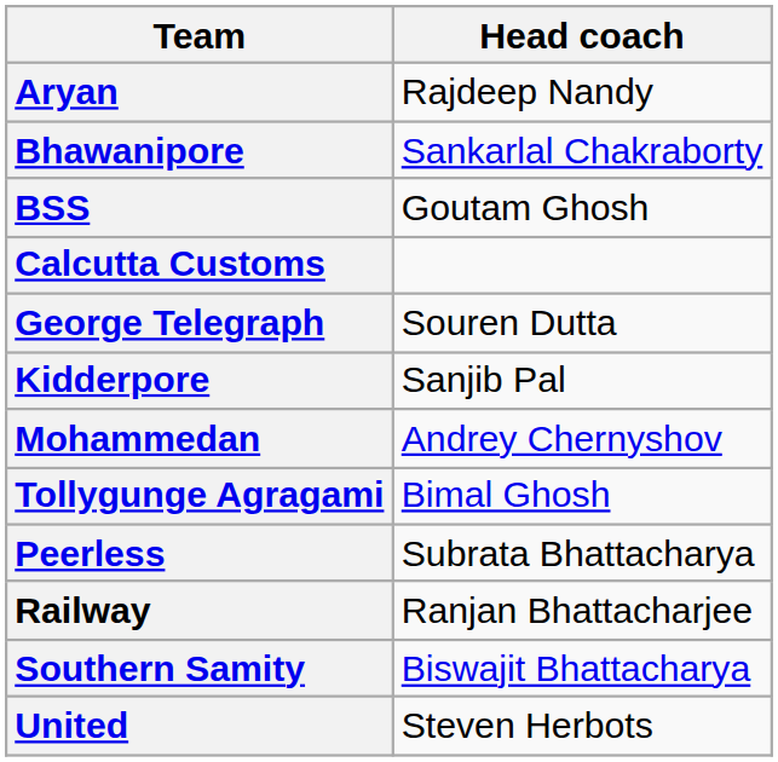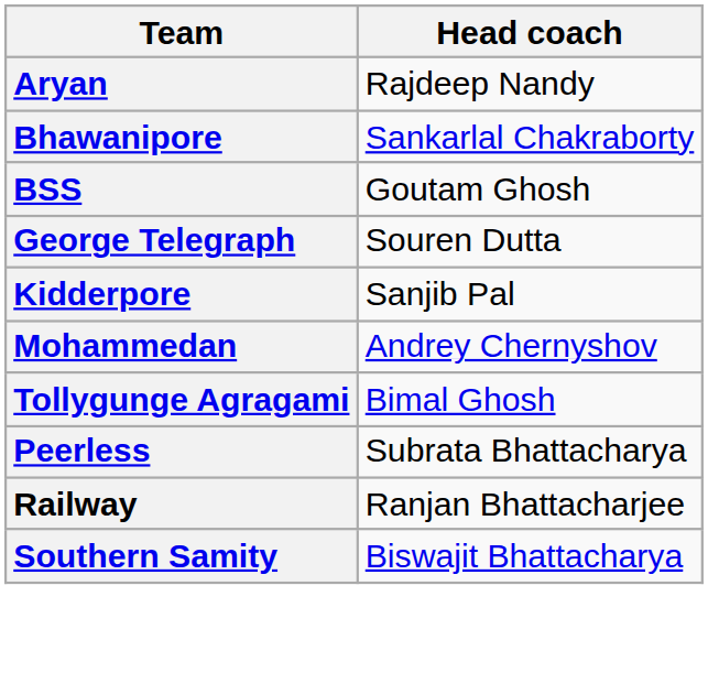 <table class="wikitable sortable" style="text-align: left; font-size:85%">
 <tr>
 <th scope="col">Team</th>
 <th scope="col">Head coach</th>
 </tr>
 <tr>
 <th scope="row" style="text-align: left;"><a href='#'>Aryan</a></th>
 <td> Rajdeep Nandy</td>
 </tr>
 <tr>
 <th scope="row" style="text-align: left;"><a href='#'>Bhawanipore</a></th>
 <td> <a href='#'>Sankarlal Chakraborty</a></td>
 </tr>
 <tr>
 <th scope="row" style="text-align: left;"><a href='#'>BSS</a></th>
 <td> Goutam Ghosh</td>
-</tr>
-<tr>
-<th scope="row" style="text-align: left;"><a href='#'>Calcutta Customs</a></th>
-<td></td>
 </tr>
 <tr>
 <th scope="row" style="text-align: left;"><a href='#'>George Telegraph</a></th>
 <td> Souren Dutta</td>
 </tr>
 <tr>
 <th scope="row" style="text-align: left;"><a href='#'>Kidderpore</a></th>
 <td> Sanjib Pal</td>
 </tr>
 <tr>
 <th scope="row" style="text-align: left;"><a href='#'>Mohammedan</a></th>
 <td> <a href='#'>Andrey Chernyshov</a></td>
 </tr>
 <tr>
 <th scope="row" style="text-align: left;"><a href='#'>Tollygunge Agragami</a></th>
 <td> <a href='#'>Bimal Ghosh</a></td>
 </tr>
 <tr>
 <th scope="row" style="text-align: left;"><a href='#'>Peerless</a></th>
 <td> Subrata Bhattacharya</td>
 </tr>
 <tr>
 <th scope="row" style="text-align: left;">Railway</th>
 <td> Ranjan Bhattacharjee</td>
 </tr>
 <tr>
 <th scope="row" style="text-align: left;"><a href='#'>Southern Samity</a></th>
 <td> <a href='#'>Biswajit Bhattacharya</a></td>
 </tr>
-<tr>
-<th scope="row" style="text-align: left;"><a href='#'>United</a></th>
-<td> Steven Herbots</td>
-</tr>
 </table>
